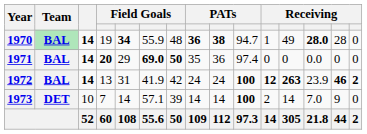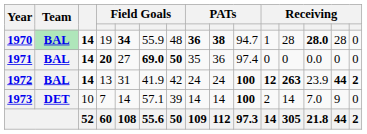 <table class="wikitable style="text-align:center;">
 <tr>
 <th rowspan="2">Year</th>
 <th rowspan="2">Team</th>
 <th rowspan="2"></th>
 <th colspan="4">Field Goals</th>
 <th colspan="3">PATs</th>
 <th colspan="5">Receiving</th>
 </tr>
 <tr>
 <th></th>
 <th></th>
 <th></th>
 <th></th>
 <th></th>
 <th></th>
 <th></th>
 <th></th>
 <th></th>
 <th></th>
 <th></th>
 <th></th>
 </tr>
 <tr>
 <th><a href='#'>1970</a></th>
 <th style="background:#afe6ba; width:3em;"><a href='#'>BAL</a></th>
 <td><strong>14</strong></td>
 <td>19</td>
 <td><strong>34</strong></td>
 <td>55.9</td>
 <td>48</td>
 <td><strong>36</strong></td>
 <td><strong>38</strong></td>
 <td>94.7</td>
 <td>1</td>
-<td>49</td>
+<td>28</td>
 <td><strong>28.0</strong></td>
 <td>28</td>
 <td>0</td>
 </tr>
 <tr>
 <th><a href='#'>1971</a></th>
 <th><a href='#'>BAL</a></th>
 <td><strong>14</strong></td>
 <td><strong>20</strong></td>
-<td>29</td>
+<td>27</td>
 <td><strong>69.0</strong></td>
 <td><strong>50</strong></td>
 <td>35</td>
 <td>36</td>
 <td>97.4</td>
 <td>0</td>
 <td>0</td>
 <td>0.0</td>
 <td>0</td>
 <td>0</td>
 </tr>
 <tr>
 <th><a href='#'>1972</a></th>
 <th><a href='#'>BAL</a></th>
 <td><strong>14</strong></td>
 <td>13</td>
 <td>31</td>
 <td>41.9</td>
 <td>42</td>
 <td>24</td>
 <td>24</td>
 <td><strong>100</strong></td>
 <td><strong>12</strong></td>
 <td><strong>263</strong></td>
 <td>23.9</td>
-<td><strong>46</strong></td>
+<td><strong>44</strong></td>
 <td><strong>2</strong></td>
 </tr>
 <tr>
 <th><a href='#'>1973</a></th>
 <th><a href='#'>DET</a></th>
 <td>10</td>
 <td>7</td>
 <td>14</td>
 <td>57.1</td>
 <td>39</td>
 <td>14</td>
 <td>14</td>
 <td><strong>100</strong></td>
 <td>2</td>
 <td>14</td>
 <td>7.0</td>
 <td>9</td>
 <td>0</td>
 </tr>
 <tr>
 <th colspan="2"></th>
 <th>52</th>
 <th>60</th>
 <th>108</th>
 <th>55.6</th>
 <th>50</th>
 <th>109</th>
 <th>112</th>
 <th>97.3</th>
 <th>14</th>
 <th>305</th>
 <th>21.8</th>
 <th>44</th>
 <th>2</th>
 </tr>
 </table>
